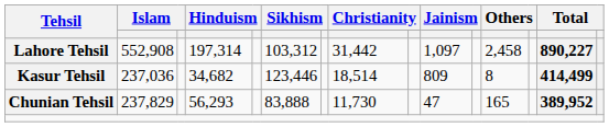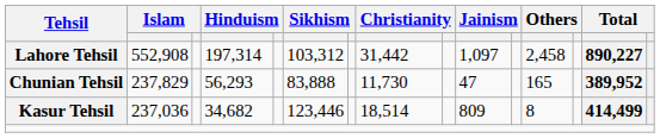 <table class="wikitable sortable">
 <tr>
 <th rowspan="2"><a href='#'>Tehsil</a></th>
 <th colspan="2"><a href='#'>Islam</a> </th>
 <th colspan="2"><a href='#'>Hinduism</a> </th>
 <th colspan="2"><a href='#'>Sikhism</a> </th>
 <th colspan="2"><a href='#'>Christianity</a> </th>
 <th colspan="2"><a href='#'>Jainism</a> </th>
 <th colspan="2">Others</th>
 <th colspan="2">Total</th>
 </tr>
 <tr>
 <th><a href='#'></a></th>
 <th></th>
 <th></th>
 <th></th>
 <th></th>
 <th></th>
 <th></th>
 <th></th>
 <th></th>
 <th></th>
 <th></th>
 <th></th>
 <th></th>
 <th></th>
 </tr>
 <tr>
 <th>Lahore Tehsil</th>
 <td>552,908</td>
 <td></td>
 <td>197,314</td>
 <td></td>
 <td>103,312</td>
 <td></td>
 <td>31,442</td>
 <td></td>
 <td>1,097</td>
 <td></td>
 <td>2,458</td>
 <td></td>
 <th>890,227</th>
 <th></th>
 </tr>
 <tr>
+<th>Chunian Tehsil</th>
+<td>237,829</td>
+<td></td>
+<td>56,293</td>
+<td></td>
+<td>83,888</td>
+<td></td>
+<td>11,730</td>
+<td></td>
+<td>47</td>
+<td></td>
+<td>165</td>
+<td></td>
+<th>389,952</th>
+<th></th>
+</tr>
+<tr>
 <th>Kasur Tehsil</th>
 <td>237,036</td>
 <td></td>
 <td>34,682</td>
 <td></td>
 <td>123,446</td>
 <td></td>
 <td>18,514</td>
 <td></td>
 <td>809</td>
 <td></td>
 <td>8</td>
 <td></td>
 <th>414,499</th>
 <th></th>
 </tr>
-<tr>
-<th>Chunian Tehsil</th>
-<td>237,829</td>
-<td></td>
-<td>56,293</td>
-<td></td>
-<td>83,888</td>
-<td></td>
-<td>11,730</td>
-<td></td>
-<td>47</td>
-<td></td>
-<td>165</td>
-<td></td>
-<th>389,952</th>
-<th></th>
-</tr>
 <tr class="sortbottom">
 <td colspan="15"></td>
 </tr>
 </table>
